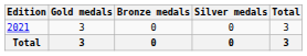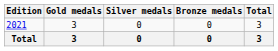 <table class="wikitable">
 <tr>
 <th>Edition</th>
 <th>Gold medals</th>
+<th>Silver medals</th>
 <th>Bronze medals</th>
-<th>Silver medals</th>
 <th>Total</th>
 </tr>
 <tr>
 <td><a href='#'>2021</a></td>
 <td style="text-align:center;">3</td>
 <td style="text-align:center;">0</td>
 <td style="text-align:center;">0</td>
 <td style="text-align:center;">3</td>
 </tr>
 <tr>
 <th>Total</th>
 <th style="text-align:center;">3</th>
 <th style="text-align:center;">0</th>
 <th style="text-align:center;">0</th>
 <th style="text-align:center;">3</th>
 </tr>
 </table>
